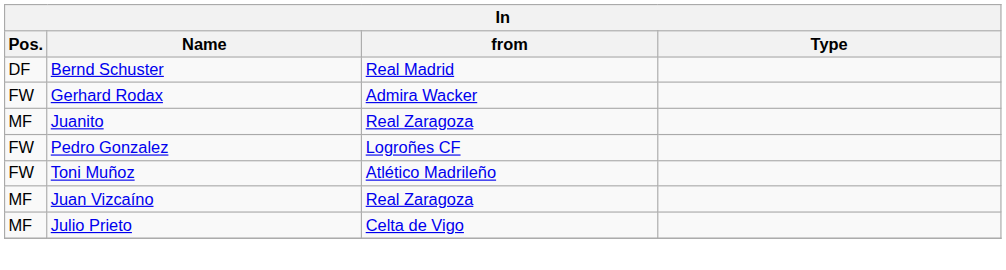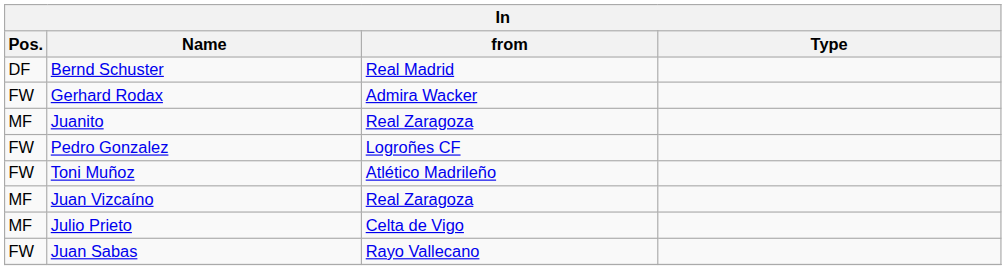 <table class="wikitable" style="font-size:90%;width:99%;">
 <tr>
 <th colspan="4">In</th>
 </tr>
 <tr>
 <th width=3%>Pos.</th>
 <th width=32%>Name</th>
 <th width=30%>from</th>
 <th width=35%>Type</th>
 </tr>
 <tr>
 <td>DF</td>
 <td><a href='#'>Bernd Schuster</a></td>
 <td><a href='#'>Real Madrid</a></td>
 <td></td>
 </tr>
 <tr>
 <td>FW</td>
 <td><a href='#'>Gerhard Rodax</a></td>
 <td><a href='#'>Admira Wacker</a></td>
 <td></td>
 </tr>
 <tr>
 <td>MF</td>
 <td><a href='#'>Juanito</a></td>
 <td><a href='#'>Real Zaragoza</a></td>
 <td></td>
 </tr>
 <tr>
 <td>FW</td>
 <td><a href='#'>Pedro Gonzalez</a></td>
 <td><a href='#'>Logroñes CF</a></td>
 <td></td>
 </tr>
 <tr>
 <td>FW</td>
 <td><a href='#'>Toni Muñoz</a></td>
 <td><a href='#'>Atlético Madrileño</a></td>
 <td></td>
 </tr>
 <tr>
 <td>MF</td>
 <td><a href='#'>Juan Vizcaíno</a></td>
 <td><a href='#'>Real Zaragoza</a></td>
 <td></td>
 </tr>
 <tr>
 <td>MF</td>
 <td><a href='#'>Julio Prieto</a></td>
 <td><a href='#'>Celta de Vigo</a></td>
 <td></td>
 </tr>
 <tr>
+<td>FW</td>
+<td><a href='#'>Juan Sabas</a></td>
+<td><a href='#'>Rayo Vallecano</a></td>
+<td></td>
+</tr>
+<tr>
 </tr>
 </table>
